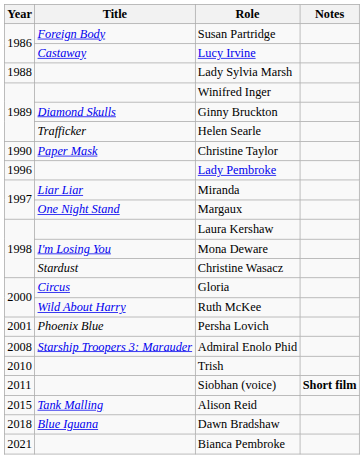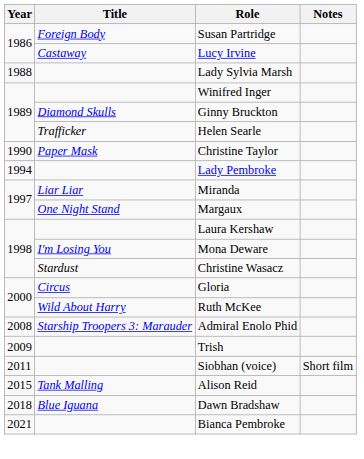 <table class="wikitable sortable">
 <tr>
 <th>Year</th>
 <th>Title</th>
 <th>Role</th>
 <th class="unsortable">Notes</th>
 </tr>
 <tr>
 <td rowspan=2>1986</td>
 <td><em><a href='#'>Foreign Body</a></em></td>
 <td>Susan Partridge</td>
 <td></td>
 </tr>
 <tr>
 <td><em><a href='#'>Castaway</a></em></td>
 <td><a href='#'>Lucy Irvine</a></td>
 <td></td>
 </tr>
 <tr>
 <td>1988</td>
 <td><em></em></td>
 <td>Lady Sylvia Marsh</td>
 <td></td>
 </tr>
 <tr>
 <td rowspan=3>1989</td>
 <td><em></em></td>
 <td>Winifred Inger</td>
 <td></td>
 </tr>
 <tr>
 <td><em><a href='#'>Diamond Skulls</a></em></td>
 <td>Ginny Bruckton</td>
 <td></td>
 </tr>
 <tr>
 <td><em>Trafficker</em></td>
 <td>Helen Searle</td>
 <td></td>
 </tr>
 <tr>
 <td>1990</td>
 <td><em><a href='#'>Paper Mask</a></em></td>
 <td>Christine Taylor</td>
 <td></td>
 </tr>
 <tr>
-<td>1996</td>
+<td>1994</td>
 <td><em></em></td>
 <td><a href='#'>Lady Pembroke</a></td>
 <td></td>
 </tr>
 <tr>
 <td rowspan=2>1997</td>
 <td><em><a href='#'>Liar Liar</a></em></td>
 <td>Miranda</td>
 <td></td>
 </tr>
 <tr>
 <td><em><a href='#'>One Night Stand</a></em></td>
 <td>Margaux</td>
 <td></td>
 </tr>
 <tr>
 <td rowspan=3>1998</td>
 <td><em></em></td>
 <td>Laura Kershaw</td>
 <td></td>
 </tr>
 <tr>
 <td><em><a href='#'>I'm Losing You</a></em></td>
 <td>Mona Deware</td>
 <td></td>
 </tr>
 <tr>
 <td><em>Stardust</em></td>
 <td>Christine Wasacz</td>
 <td></td>
 </tr>
 <tr>
 <td rowspan=2>2000</td>
 <td><em><a href='#'>Circus</a></em></td>
 <td>Gloria</td>
 <td></td>
 </tr>
 <tr>
 <td><em><a href='#'>Wild About Harry</a></em></td>
 <td>Ruth McKee</td>
 <td></td>
 </tr>
 <tr>
-<td>2001</td>
-<td><em>Phoenix Blue</em></td>
-<td>Persha Lovich</td>
-<td></td>
-</tr>
-<tr>
 <td>2008</td>
 <td><em><a href='#'>Starship Troopers 3: Marauder</a></em></td>
 <td>Admiral Enolo Phid</td>
 <td></td>
 </tr>
 <tr>
-<td>2010</td>
+<td>2009</td>
 <td><em></em></td>
 <td>Trish</td>
 <td></td>
 </tr>
 <tr>
 <td>2011</td>
 <td><em></em></td>
 <td>Siobhan (voice)</td>
-<td><strong>Short film</strong></td>
+<td>Short film</td>
 </tr>
 <tr>
 <td>2015</td>
 <td><em><a href='#'>Tank Malling</a></em></td>
 <td>Alison Reid</td>
 <td></td>
 </tr>
 <tr>
 <td>2018</td>
 <td><em><a href='#'>Blue Iguana</a></em></td>
 <td>Dawn Bradshaw</td>
 <td></td>
 </tr>
 <tr>
 <td>2021</td>
 <td><em></em></td>
 <td>Bianca Pembroke</td>
 <td></td>
 </tr>
 </table>
